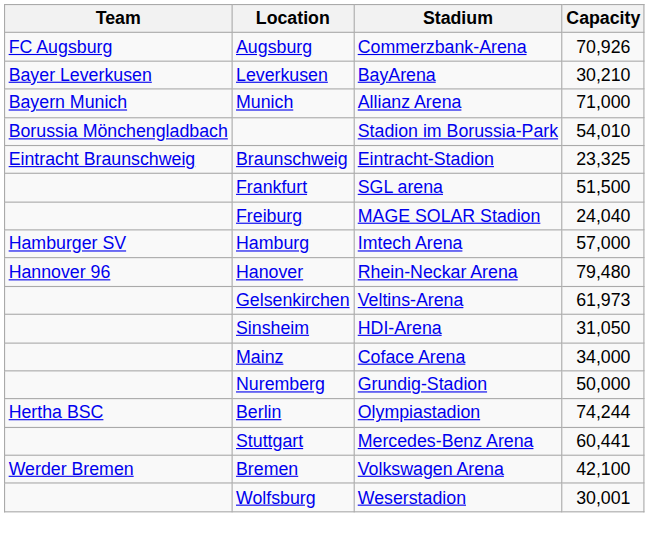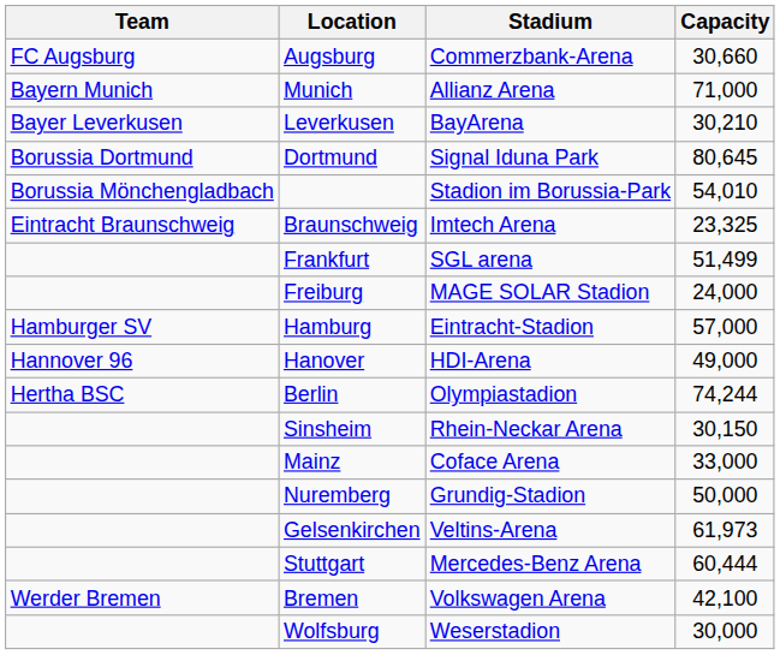 <table class="wikitable sortable" style="text-align: left;">
 <tr>
 <th>Team</th>
 <th>Location</th>
 <th>Stadium</th>
 <th>Capacity</th>
 </tr>
 <tr>
 <td><a href='#'>FC Augsburg</a></td>
 <td><a href='#'>Augsburg</a></td>
 <td><a href='#'>Commerzbank-Arena</a></td>
-<td style="text-align:center;">70,926</td>
+<td style="text-align:center;">30,660</td>
+</tr>
+<tr>
+<td><a href='#'>Bayern Munich</a></td>
+<td><a href='#'>Munich</a></td>
+<td><a href='#'>Allianz Arena</a></td>
+<td style="text-align:center;">71,000</td>
 </tr>
 <tr>
 <td><a href='#'>Bayer Leverkusen</a></td>
 <td><a href='#'>Leverkusen</a></td>
 <td><a href='#'>BayArena</a></td>
 <td style="text-align:center;">30,210</td>
 </tr>
 <tr>
-<td><a href='#'>Bayern Munich</a></td>
-<td><a href='#'>Munich</a></td>
-<td><a href='#'>Allianz Arena</a></td>
-<td style="text-align:center;">71,000</td>
+<td><a href='#'>Borussia Dortmund</a></td>
+<td><a href='#'>Dortmund</a></td>
+<td><a href='#'>Signal Iduna Park</a></td>
+<td style="text-align:center;">80,645</td>
 </tr>
 <tr>
 <td><a href='#'>Borussia Mönchengladbach</a></td>
 <td></td>
 <td><a href='#'>Stadion im Borussia-Park</a></td>
 <td style="text-align:center;">54,010</td>
 </tr>
 <tr>
 <td><a href='#'>Eintracht Braunschweig</a></td>
 <td><a href='#'>Braunschweig</a></td>
-<td><a href='#'>Eintracht-Stadion</a></td>
+<td><a href='#'>Imtech Arena</a></td>
 <td style="text-align:center;">23,325</td>
 </tr>
 <tr>
 <td></td>
 <td><a href='#'>Frankfurt</a></td>
 <td><a href='#'>SGL arena</a></td>
-<td style="text-align:center;">51,500</td>
+<td style="text-align:center;">51,499</td>
 </tr>
 <tr>
 <td></td>
 <td><a href='#'>Freiburg</a></td>
 <td><a href='#'>MAGE SOLAR Stadion</a></td>
-<td style="text-align:center;">24,040</td>
+<td style="text-align:center;">24,000</td>
 </tr>
 <tr>
 <td><a href='#'>Hamburger SV</a></td>
 <td><a href='#'>Hamburg</a></td>
-<td><a href='#'>Imtech Arena</a></td>
+<td><a href='#'>Eintracht-Stadion</a></td>
 <td style="text-align:center;">57,000</td>
 </tr>
 <tr>
 <td><a href='#'>Hannover 96</a></td>
 <td><a href='#'>Hanover</a></td>
+<td><a href='#'>HDI-Arena</a></td>
+<td style="text-align:center;">49,000</td>
+</tr>
+<tr>
+<td><a href='#'>Hertha BSC</a></td>
+<td><a href='#'>Berlin</a></td>
+<td><a href='#'>Olympiastadion</a></td>
+<td style="text-align:center;">74,244</td>
+</tr>
+<tr>
+<td></td>
+<td><a href='#'>Sinsheim</a></td>
 <td><a href='#'>Rhein-Neckar Arena</a></td>
-<td style="text-align:center;">79,480</td>
+<td style="text-align:center;">30,150</td>
+</tr>
+<tr>
+<td></td>
+<td><a href='#'>Mainz</a></td>
+<td><a href='#'>Coface Arena</a></td>
+<td style="text-align:center;">33,000</td>
+</tr>
+<tr>
+<td></td>
+<td><a href='#'>Nuremberg</a></td>
+<td><a href='#'>Grundig-Stadion</a></td>
+<td style="text-align:center;">50,000</td>
 </tr>
 <tr>
 <td></td>
 <td><a href='#'>Gelsenkirchen</a></td>
 <td><a href='#'>Veltins-Arena</a></td>
 <td style="text-align:center;">61,973</td>
 </tr>
 <tr>
 <td></td>
-<td><a href='#'>Sinsheim</a></td>
-<td><a href='#'>HDI-Arena</a></td>
-<td style="text-align:center;">31,050</td>
-</tr>
-<tr>
-<td></td>
-<td><a href='#'>Mainz</a></td>
-<td><a href='#'>Coface Arena</a></td>
-<td style="text-align:center;">34,000</td>
-</tr>
-<tr>
-<td></td>
-<td><a href='#'>Nuremberg</a></td>
-<td><a href='#'>Grundig-Stadion</a></td>
-<td style="text-align:center;">50,000</td>
-</tr>
-<tr>
-<td><a href='#'>Hertha BSC</a></td>
-<td><a href='#'>Berlin</a></td>
-<td><a href='#'>Olympiastadion</a></td>
-<td style="text-align:center;">74,244</td>
-</tr>
-<tr>
-<td></td>
 <td><a href='#'>Stuttgart</a></td>
 <td><a href='#'>Mercedes-Benz Arena</a></td>
-<td style="text-align:center;">60,441</td>
+<td style="text-align:center;">60,444</td>
 </tr>
 <tr>
 <td><a href='#'>Werder Bremen</a></td>
 <td><a href='#'>Bremen</a></td>
 <td><a href='#'>Volkswagen Arena</a></td>
 <td style="text-align:center;">42,100</td>
 </tr>
 <tr>
 <td></td>
 <td><a href='#'>Wolfsburg</a></td>
 <td><a href='#'>Weserstadion</a></td>
-<td style="text-align:center;">30,001</td>
+<td style="text-align:center;">30,000</td>
 </tr>
 </table>
